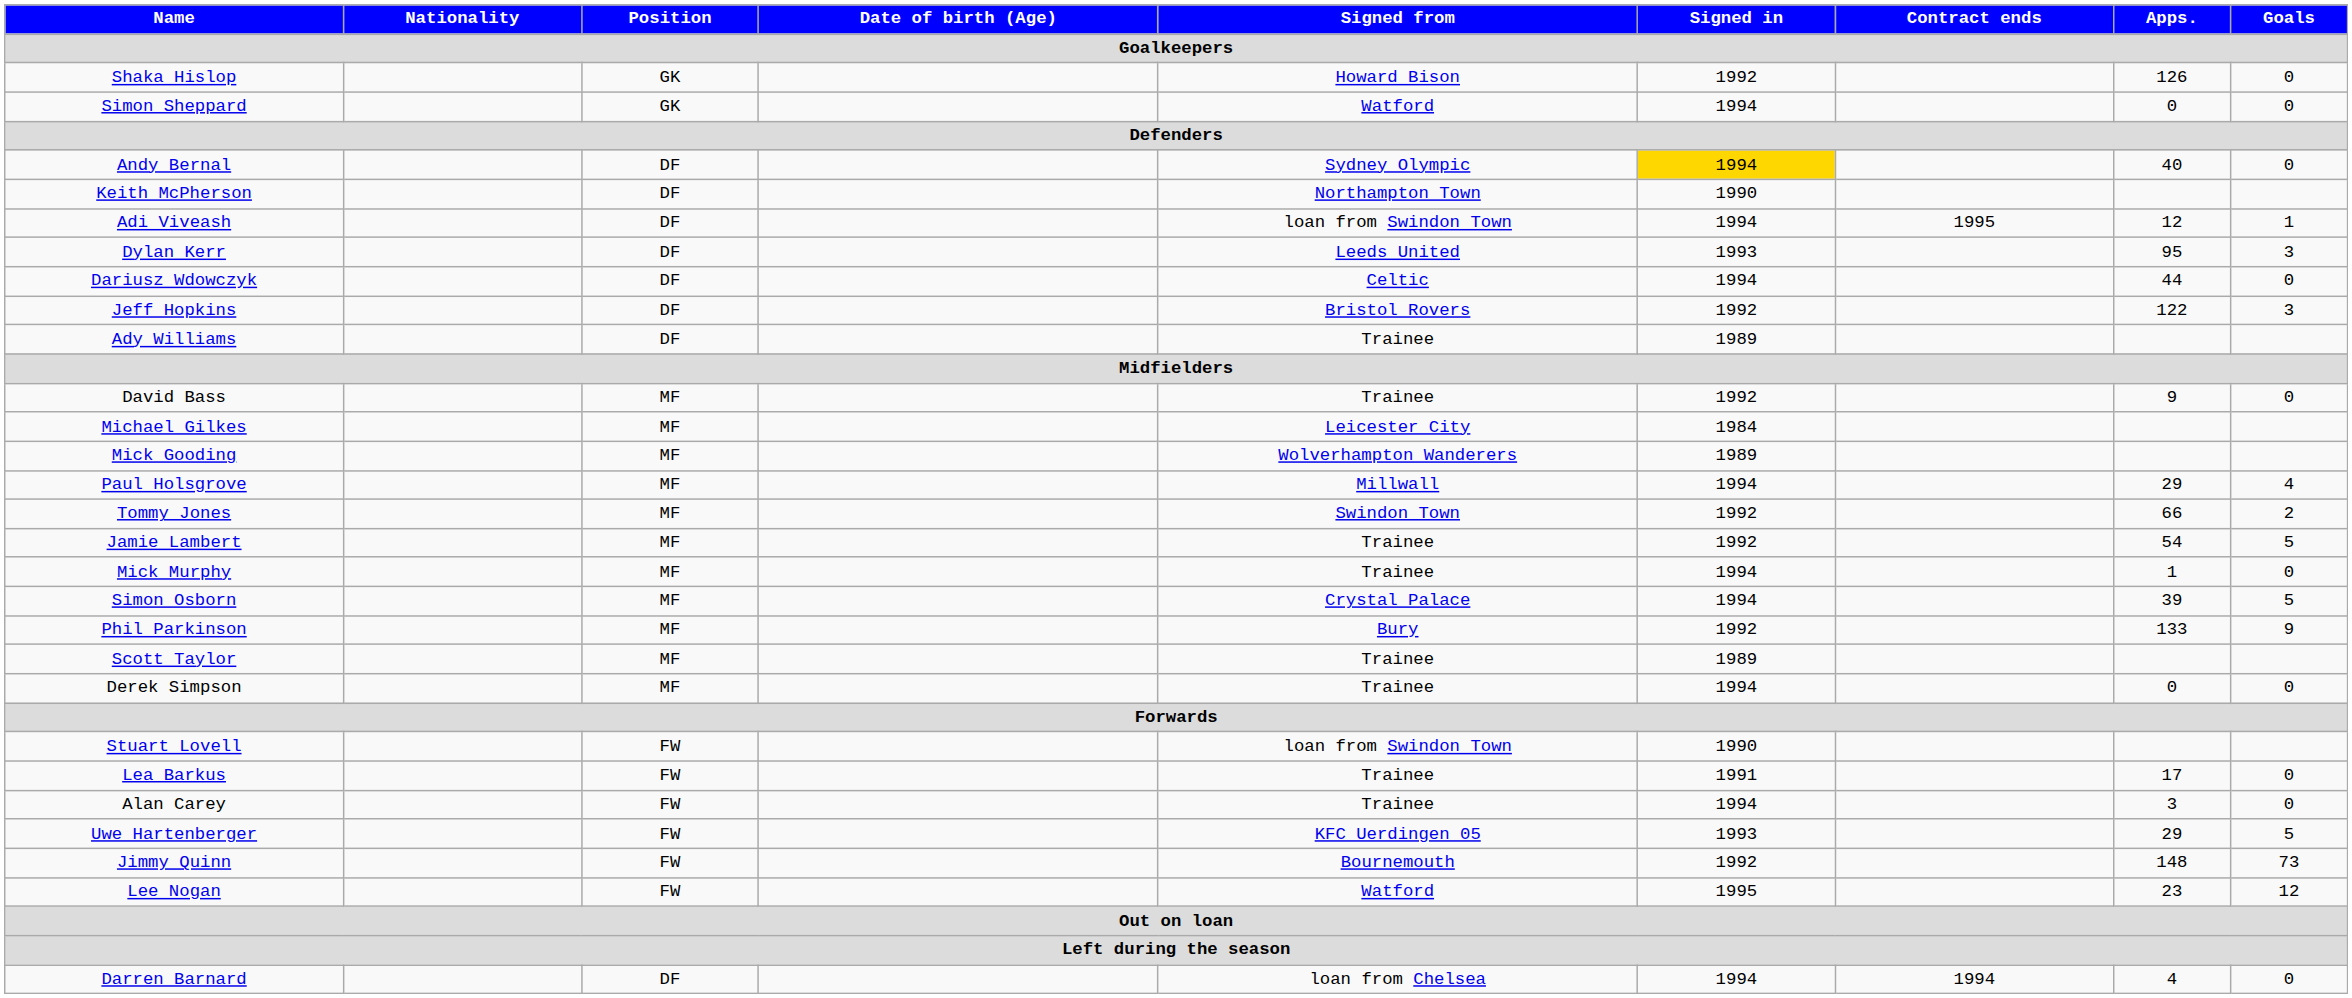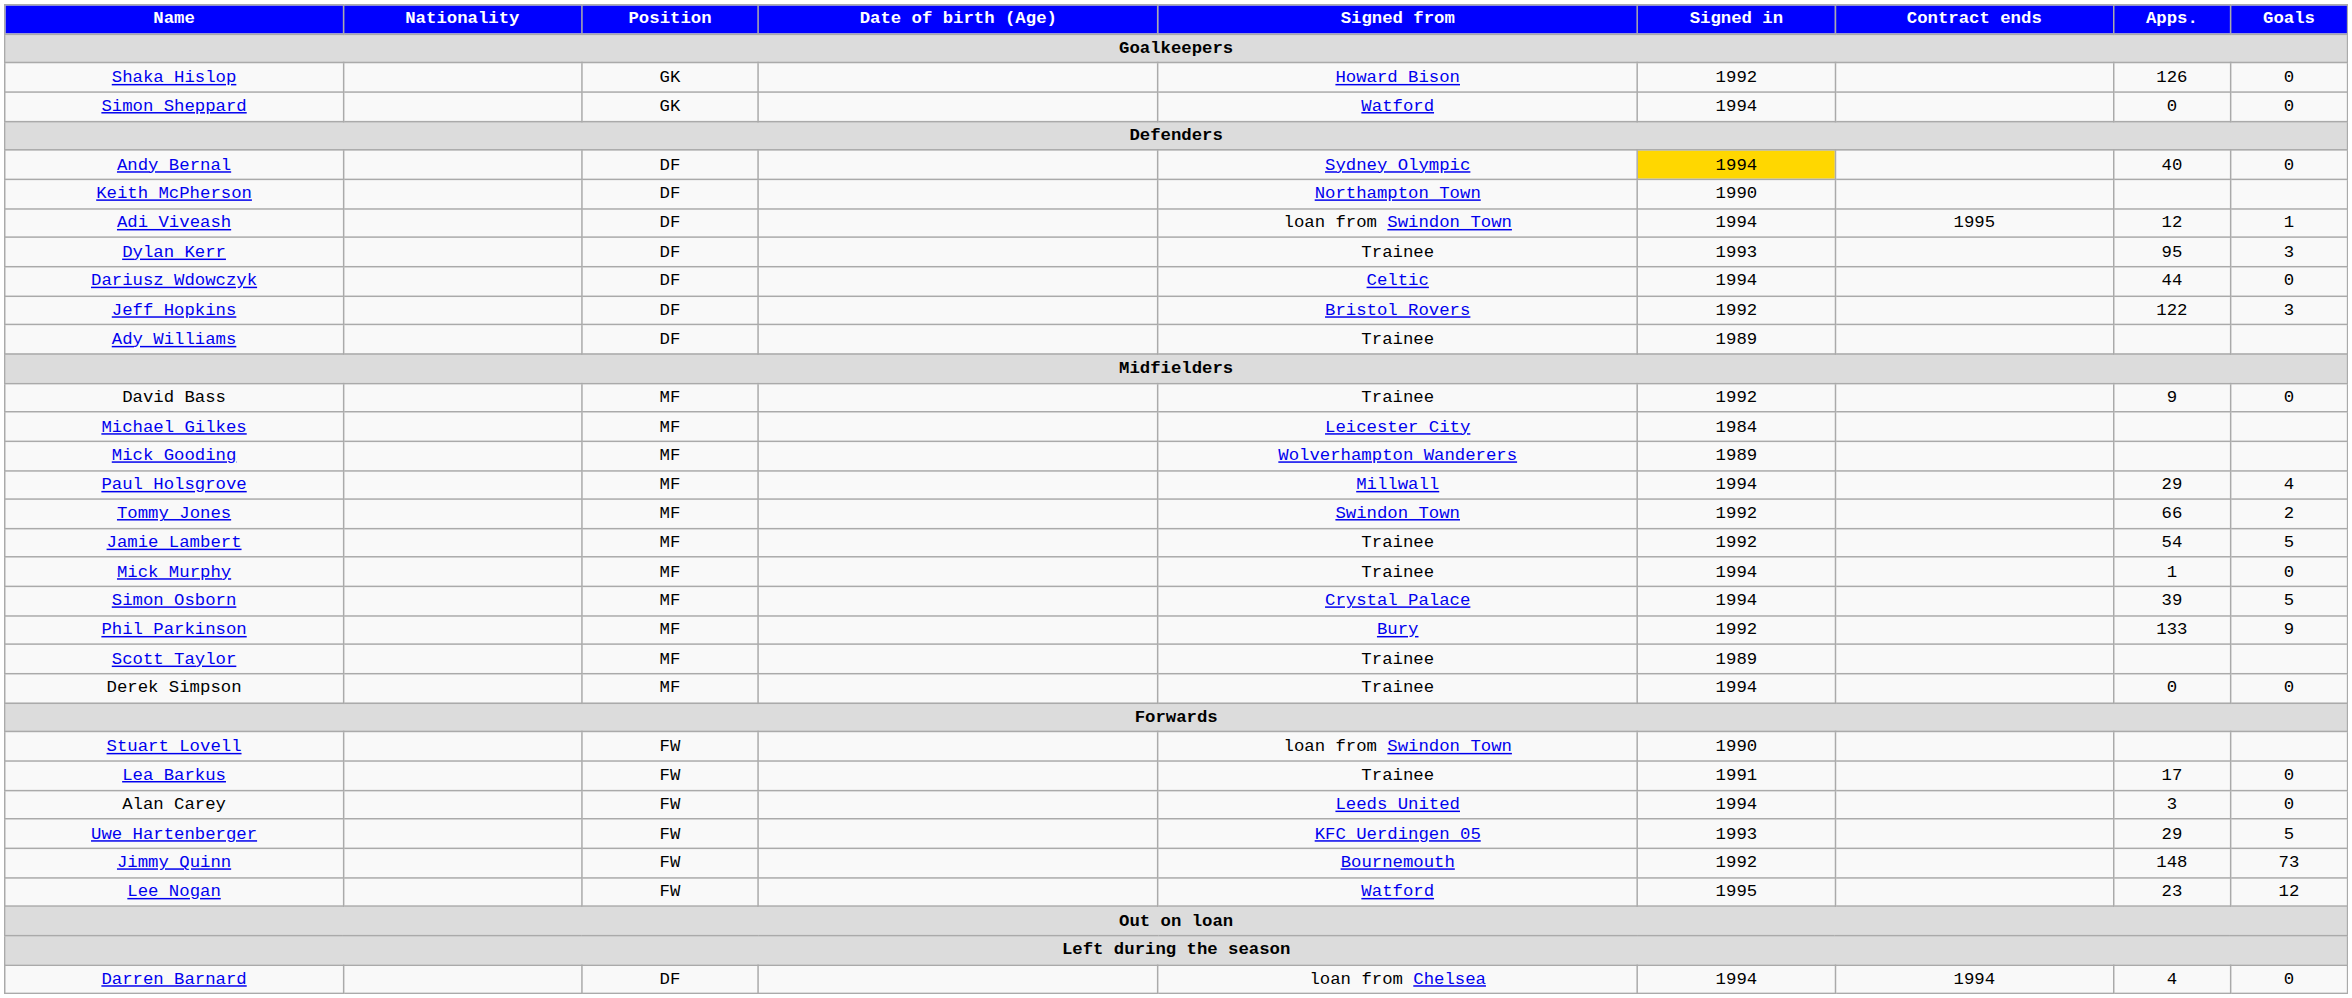 <table class="wikitable"  style="text-align:center; font-size:90%; width:100%;">
 <tr>
 <th style="background:#00f; color:white; text-align:center;">Name</th>
 <th style="background:#00f; color:white; text-align:center;">Nationality</th>
 <th style="background:#00f; color:white; text-align:center;">Position</th>
 <th style="background:#00f; color:white; text-align:center;">Date of birth (Age)</th>
 <th style="background:#00f; color:white; text-align:center;">Signed from</th>
 <th style="background:#00f; color:white; text-align:center;">Signed in</th>
 <th style="background:#00f; color:white; text-align:center;">Contract ends</th>
 <th style="background:#00f; color:white; text-align:center;">Apps.</th>
 <th style="background:#00f; color:white; text-align:center;">Goals</th>
 </tr>
 <tr>
 <th colspan="11"  style="background:#dcdcdc; text-align:center;">Goalkeepers</th>
 </tr>
 <tr>
 <td><a href='#'>Shaka Hislop</a></td>
 <td></td>
 <td>GK</td>
 <td></td>
 <td><a href='#'>Howard Bison</a></td>
 <td>1992</td>
 <td></td>
 <td>126</td>
 <td>0</td>
 </tr>
 <tr>
 <td><a href='#'>Simon Sheppard</a></td>
 <td></td>
 <td>GK</td>
 <td></td>
 <td><a href='#'>Watford</a></td>
 <td>1994</td>
 <td></td>
 <td>0</td>
 <td>0</td>
 </tr>
 <tr>
 <th colspan="11"  style="background:#dcdcdc; text-align:center;">Defenders</th>
 </tr>
 <tr>
 <td><a href='#'>Andy Bernal</a></td>
 <td></td>
 <td>DF</td>
 <td></td>
 <td><a href='#'>Sydney Olympic</a></td>
 <td style="background: gold;">1994</td>
 <td></td>
 <td>40</td>
 <td>0</td>
 </tr>
 <tr>
 <td><a href='#'>Keith McPherson</a></td>
 <td></td>
 <td>DF</td>
 <td></td>
 <td><a href='#'>Northampton Town</a></td>
 <td>1990</td>
 <td></td>
 <td></td>
 <td></td>
 </tr>
 <tr>
 <td><a href='#'>Adi Viveash</a></td>
 <td></td>
 <td>DF</td>
 <td></td>
 <td>loan from <a href='#'>Swindon Town</a></td>
 <td>1994</td>
 <td>1995</td>
 <td>12</td>
 <td>1</td>
 </tr>
 <tr>
 <td><a href='#'>Dylan Kerr</a></td>
 <td></td>
 <td>DF</td>
 <td></td>
-<td><a href='#'>Leeds United</a></td>
+<td>Trainee</td>
 <td>1993</td>
 <td></td>
 <td>95</td>
 <td>3</td>
 </tr>
 <tr>
 <td><a href='#'>Dariusz Wdowczyk</a></td>
 <td></td>
 <td>DF</td>
 <td></td>
 <td><a href='#'>Celtic</a></td>
 <td>1994</td>
 <td></td>
 <td>44</td>
 <td>0</td>
 </tr>
 <tr>
 <td><a href='#'>Jeff Hopkins</a></td>
 <td></td>
 <td>DF</td>
 <td></td>
 <td><a href='#'>Bristol Rovers</a></td>
 <td>1992</td>
 <td></td>
 <td>122</td>
 <td>3</td>
 </tr>
 <tr>
 <td><a href='#'>Ady Williams</a></td>
 <td></td>
 <td>DF</td>
 <td></td>
 <td>Trainee</td>
 <td>1989</td>
 <td></td>
 <td></td>
 <td></td>
 </tr>
 <tr>
 <th colspan="11"  style="background:#dcdcdc; text-align:center;">Midfielders</th>
 </tr>
 <tr>
 <td>David Bass</td>
 <td></td>
 <td>MF</td>
 <td></td>
 <td>Trainee</td>
 <td>1992</td>
 <td></td>
 <td>9</td>
 <td>0</td>
 </tr>
 <tr>
 <td><a href='#'>Michael Gilkes</a></td>
 <td></td>
 <td>MF</td>
 <td></td>
 <td><a href='#'>Leicester City</a></td>
 <td>1984</td>
 <td></td>
 <td></td>
 <td></td>
 </tr>
 <tr>
 <td><a href='#'>Mick Gooding</a> </td>
 <td></td>
 <td>MF</td>
 <td></td>
 <td><a href='#'>Wolverhampton Wanderers</a></td>
 <td>1989</td>
 <td></td>
 <td></td>
 <td></td>
 </tr>
 <tr>
 <td><a href='#'>Paul Holsgrove</a></td>
 <td></td>
 <td>MF</td>
 <td></td>
 <td><a href='#'>Millwall</a></td>
 <td>1994</td>
 <td></td>
 <td>29</td>
 <td>4</td>
 </tr>
 <tr>
 <td><a href='#'>Tommy Jones</a></td>
 <td></td>
 <td>MF</td>
 <td></td>
 <td><a href='#'>Swindon Town</a></td>
 <td>1992</td>
 <td></td>
 <td>66</td>
 <td>2</td>
 </tr>
 <tr>
 <td><a href='#'>Jamie Lambert</a></td>
 <td></td>
 <td>MF</td>
 <td></td>
 <td>Trainee</td>
 <td>1992</td>
 <td></td>
 <td>54</td>
 <td>5</td>
 </tr>
 <tr>
 <td><a href='#'>Mick Murphy</a></td>
 <td></td>
 <td>MF</td>
 <td></td>
 <td>Trainee</td>
 <td>1994</td>
 <td></td>
 <td>1</td>
 <td>0</td>
 </tr>
 <tr>
 <td><a href='#'>Simon Osborn</a></td>
 <td></td>
 <td>MF</td>
 <td></td>
 <td><a href='#'>Crystal Palace</a></td>
 <td>1994</td>
 <td></td>
 <td>39</td>
 <td>5</td>
 </tr>
 <tr>
 <td><a href='#'>Phil Parkinson</a></td>
 <td></td>
 <td>MF</td>
 <td></td>
 <td><a href='#'>Bury</a></td>
 <td>1992</td>
 <td></td>
 <td>133</td>
 <td>9</td>
 </tr>
 <tr>
 <td><a href='#'>Scott Taylor</a></td>
 <td></td>
 <td>MF</td>
 <td></td>
 <td>Trainee</td>
 <td>1989</td>
 <td></td>
 <td></td>
 <td></td>
 </tr>
 <tr>
 <td>Derek Simpson</td>
 <td></td>
 <td>MF</td>
 <td></td>
 <td>Trainee</td>
 <td>1994</td>
 <td></td>
 <td>0</td>
 <td>0</td>
 </tr>
 <tr>
 <th colspan="11"  style="background:#dcdcdc; text-align:center;">Forwards</th>
 </tr>
 <tr>
 <td><a href='#'>Stuart Lovell</a></td>
 <td></td>
 <td>FW</td>
 <td></td>
 <td>loan from <a href='#'>Swindon Town</a></td>
 <td>1990</td>
 <td></td>
 <td></td>
 <td></td>
 </tr>
 <tr>
 <td><a href='#'>Lea Barkus</a></td>
 <td></td>
 <td>FW</td>
 <td></td>
 <td>Trainee</td>
 <td>1991</td>
 <td></td>
 <td>17</td>
 <td>0</td>
 </tr>
 <tr>
 <td>Alan Carey</td>
 <td></td>
 <td>FW</td>
 <td></td>
-<td>Trainee</td>
+<td><a href='#'>Leeds United</a></td>
 <td>1994</td>
 <td></td>
 <td>3</td>
 <td>0</td>
 </tr>
 <tr>
 <td><a href='#'>Uwe Hartenberger</a></td>
 <td></td>
 <td>FW</td>
 <td></td>
 <td><a href='#'>KFC Uerdingen 05</a></td>
 <td>1993</td>
 <td></td>
 <td>29</td>
 <td>5</td>
 </tr>
 <tr>
 <td><a href='#'>Jimmy Quinn</a> </td>
 <td></td>
 <td>FW</td>
 <td></td>
 <td><a href='#'>Bournemouth</a></td>
 <td>1992</td>
 <td></td>
 <td>148</td>
 <td>73</td>
 </tr>
 <tr>
 <td><a href='#'>Lee Nogan</a></td>
 <td></td>
 <td>FW</td>
 <td></td>
 <td><a href='#'>Watford</a></td>
 <td>1995</td>
 <td></td>
 <td>23</td>
 <td>12</td>
 </tr>
 <tr>
 <th colspan="11"  style="background:#dcdcdc; text-align:center;">Out on loan</th>
 </tr>
 <tr>
 <th colspan="11"  style="background:#dcdcdc; text-align:center;">Left during the season</th>
 </tr>
 <tr>
 <td><a href='#'>Darren Barnard</a></td>
 <td></td>
 <td>DF</td>
 <td></td>
 <td>loan from <a href='#'>Chelsea</a></td>
 <td>1994</td>
 <td>1994</td>
 <td>4</td>
 <td>0</td>
 </tr>
 </table>
